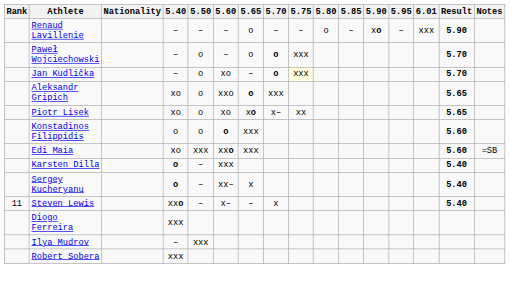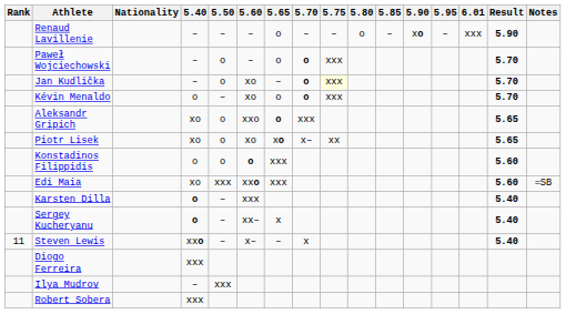 <table class="wikitable sortable" style="text-align:center">
 <tr>
 <th>Rank</th>
 <th>Athlete</th>
 <th>Nationality</th>
 <th>5.40</th>
 <th>5.50</th>
 <th>5.60</th>
 <th>5.65</th>
 <th>5.70</th>
 <th>5.75</th>
 <th>5.80</th>
 <th>5.85</th>
 <th>5.90</th>
 <th>5.95</th>
 <th>6.01</th>
 <th>Result</th>
 <th>Notes</th>
 </tr>
 <tr>
 <td></td>
 <td align="left"><a href='#'>Renaud Lavillenie</a></td>
 <td align=left></td>
 <td>–</td>
 <td>–</td>
 <td>–</td>
 <td>o</td>
 <td>–</td>
 <td>–</td>
 <td>o</td>
 <td>–</td>
 <td>x<strong>o</strong></td>
 <td>–</td>
 <td>xxx</td>
 <td><strong>5.90</strong></td>
 <td></td>
 </tr>
 <tr>
 <td></td>
 <td align="left"><a href='#'>Paweł Wojciechowski</a></td>
 <td align=left></td>
 <td>–</td>
 <td>o</td>
 <td>–</td>
 <td>o</td>
 <td><strong>o</strong></td>
 <td>xxx</td>
 <td></td>
 <td></td>
 <td></td>
 <td></td>
 <td></td>
 <td><strong>5.70</strong></td>
 <td></td>
 </tr>
 <tr>
 <td></td>
 <td align="left"><a href='#'>Jan Kudlička</a></td>
 <td align=left></td>
 <td>–</td>
 <td>o</td>
 <td>xo</td>
 <td>–</td>
 <td><strong>o</strong></td>
 <td style="background: lightyellow;">xxx</td>
+<td></td>
+<td></td>
+<td></td>
+<td></td>
+<td></td>
+<td><strong>5.70</strong></td>
+<td></td>
+</tr>
+<tr>
+<td></td>
+<td align="left"><a href='#'>Kévin Menaldo</a></td>
+<td align=left></td>
+<td>o</td>
+<td>–</td>
+<td>xo</td>
+<td>o</td>
+<td><strong>o</strong></td>
+<td>xxx</td>
 <td></td>
 <td></td>
 <td></td>
 <td></td>
 <td></td>
 <td><strong>5.70</strong></td>
 <td></td>
 </tr>
 <tr>
 <td></td>
 <td align="left"><a href='#'>Aleksandr Gripich</a></td>
 <td align=left></td>
 <td>xo</td>
 <td>o</td>
 <td>xxo</td>
 <td><strong>o</strong></td>
 <td>xxx</td>
 <td></td>
 <td></td>
 <td></td>
 <td></td>
 <td></td>
 <td></td>
 <td><strong>5.65</strong></td>
 <td></td>
 </tr>
 <tr>
 <td></td>
 <td align="left"><a href='#'>Piotr Lisek</a></td>
 <td align=left></td>
 <td>xo</td>
 <td>o</td>
 <td>xo</td>
 <td>x<strong>o</strong></td>
 <td>x–</td>
 <td>xx</td>
 <td></td>
 <td></td>
 <td></td>
 <td></td>
 <td></td>
 <td><strong>5.65</strong></td>
 <td></td>
 </tr>
 <tr>
 <td></td>
 <td align="left"><a href='#'>Konstadinos Filippidis</a></td>
 <td align=left></td>
 <td>o</td>
 <td>o</td>
 <td><strong>o</strong></td>
 <td>xxx</td>
 <td></td>
 <td></td>
 <td></td>
 <td></td>
 <td></td>
 <td></td>
 <td></td>
 <td><strong>5.60</strong></td>
 <td></td>
 </tr>
 <tr>
 <td></td>
 <td align="left"><a href='#'>Edi Maia</a></td>
 <td align=left></td>
 <td>xo</td>
 <td>xxx</td>
 <td>xx<strong>o</strong></td>
 <td>xxx</td>
 <td></td>
 <td></td>
 <td></td>
 <td></td>
 <td></td>
 <td></td>
 <td></td>
 <td><strong>5.60</strong></td>
 <td>=SB</td>
 </tr>
 <tr>
 <td></td>
 <td align="left"><a href='#'>Karsten Dilla</a></td>
 <td align=left></td>
 <td><strong>o</strong></td>
 <td>–</td>
 <td>xxx</td>
 <td></td>
 <td></td>
 <td></td>
 <td></td>
 <td></td>
 <td></td>
 <td></td>
 <td></td>
 <td><strong>5.40</strong></td>
 <td></td>
 </tr>
 <tr>
 <td></td>
 <td align="left"><a href='#'>Sergey Kucheryanu</a></td>
 <td align=left></td>
 <td><strong>o</strong></td>
 <td>–</td>
 <td>xx–</td>
 <td>x</td>
 <td></td>
 <td></td>
 <td></td>
 <td></td>
 <td></td>
 <td></td>
 <td></td>
 <td><strong>5.40</strong></td>
 <td></td>
 </tr>
 <tr>
 <td>11</td>
 <td align="left"><a href='#'>Steven Lewis</a></td>
 <td align=left></td>
 <td>xx<strong>o</strong></td>
 <td>–</td>
 <td>x–</td>
 <td>–</td>
 <td>x</td>
 <td></td>
 <td></td>
 <td></td>
 <td></td>
 <td></td>
 <td></td>
 <td><strong>5.40</strong></td>
 <td></td>
 </tr>
 <tr>
 <td></td>
 <td align="left"><a href='#'>Diogo Ferreira</a></td>
 <td align=left></td>
 <td>xxx</td>
 <td></td>
 <td></td>
 <td></td>
 <td></td>
 <td></td>
 <td></td>
 <td></td>
 <td></td>
 <td></td>
 <td></td>
 <td><strong></strong></td>
 <td></td>
 </tr>
 <tr>
 <td></td>
 <td align="left"><a href='#'>Ilya Mudrov</a></td>
 <td align=left></td>
 <td>–</td>
 <td>xxx</td>
 <td></td>
 <td></td>
 <td></td>
 <td></td>
 <td></td>
 <td></td>
 <td></td>
 <td></td>
 <td></td>
 <td><strong></strong></td>
 <td></td>
 </tr>
 <tr>
 <td></td>
 <td align="left"><a href='#'>Robert Sobera</a></td>
 <td align=left></td>
 <td>xxx</td>
 <td></td>
 <td></td>
 <td></td>
 <td></td>
 <td></td>
 <td></td>
 <td></td>
 <td></td>
 <td></td>
 <td></td>
 <td><strong></strong></td>
 <td></td>
 </tr>
 </table>
